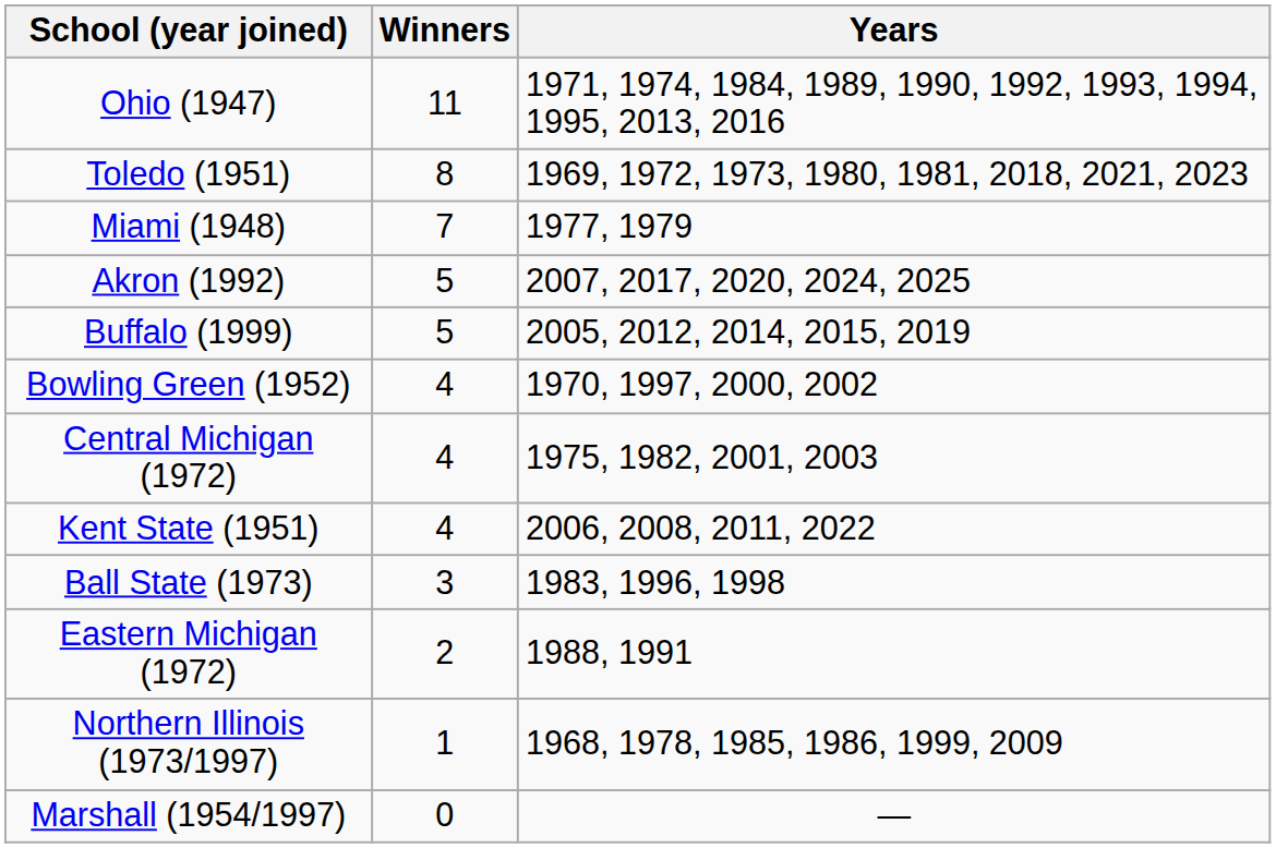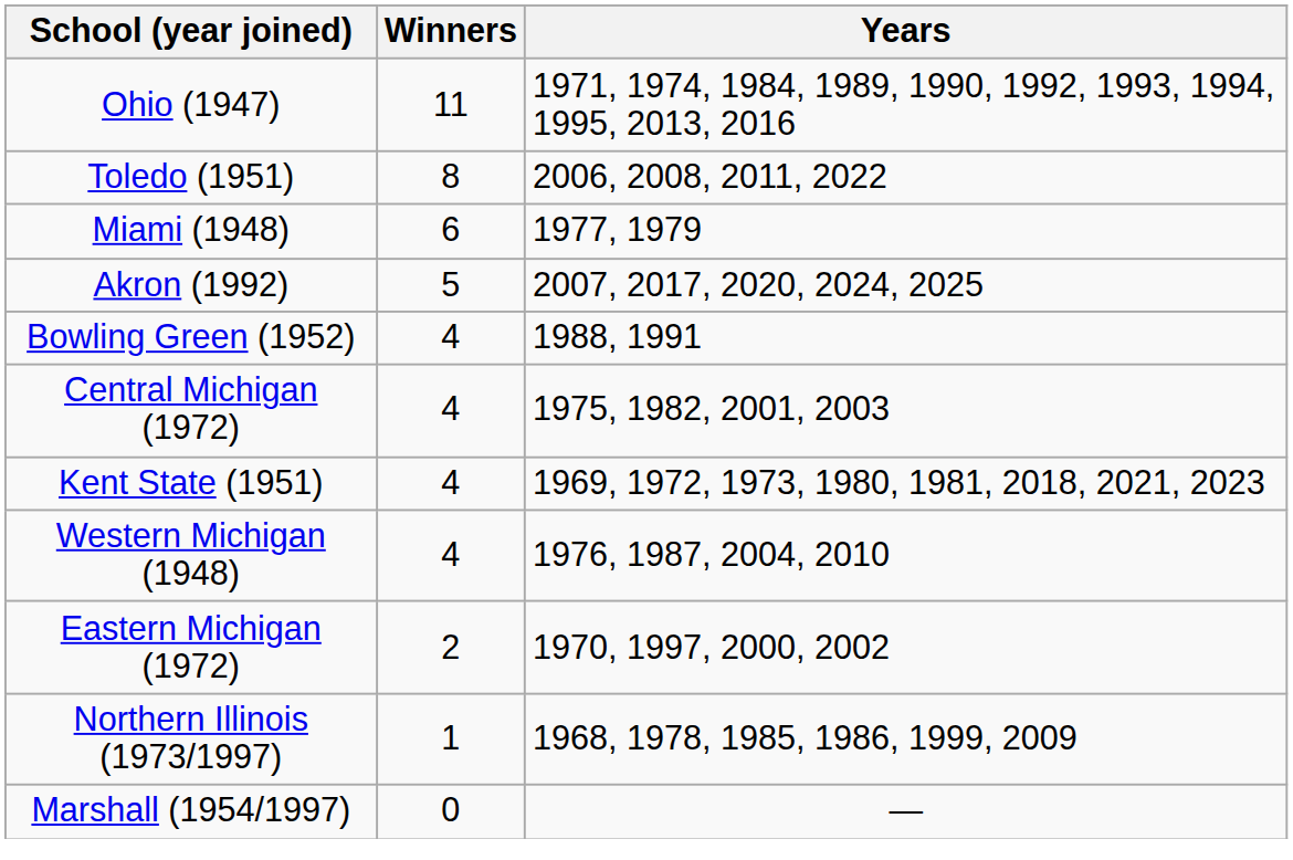 <table class=wikitable>
 <tr>
 <th>School (year joined)</th>
 <th>Winners</th>
 <th>Years</th>
 </tr>
 <tr>
 <td align=center><a href='#'>Ohio</a> (1947)</td>
 <td align=center>11</td>
 <td>1971, 1974, 1984, 1989, 1990, 1992, 1993, 1994, 1995, 2013, 2016</td>
 </tr>
 <tr>
 <td align=center><a href='#'>Toledo</a> (1951)</td>
 <td align=center>8</td>
-<td>1969, 1972, 1973, 1980, 1981, 2018, 2021, 2023</td>
+<td>2006, 2008, 2011, 2022</td>
 </tr>
 <tr>
 <td align=center><a href='#'>Miami</a> (1948)</td>
-<td align=center>7</td>
+<td align=center>6</td>
 <td>1977, 1979</td>
 </tr>
 <tr>
 <td align=center><a href='#'>Akron</a> (1992)</td>
 <td align=center>5</td>
 <td>2007, 2017, 2020, 2024, 2025</td>
 </tr>
 <tr>
-<td align=center><a href='#'>Buffalo</a> (1999)</td>
-<td align=center>5</td>
-<td>2005, 2012, 2014, 2015, 2019</td>
-</tr>
-<tr>
 <td align=center><a href='#'>Bowling Green</a> (1952)</td>
 <td align=center>4</td>
-<td>1970, 1997, 2000, 2002</td>
+<td>1988, 1991</td>
 </tr>
 <tr>
 <td align=center><a href='#'>Central Michigan</a> (1972)</td>
 <td align=center>4</td>
 <td>1975, 1982, 2001, 2003</td>
 </tr>
 <tr>
 <td align=center><a href='#'>Kent State</a> (1951)</td>
 <td align=center>4</td>
-<td>2006, 2008, 2011, 2022</td>
+<td>1969, 1972, 1973, 1980, 1981, 2018, 2021, 2023</td>
 </tr>
 <tr>
-<td align=center><a href='#'>Ball State</a> (1973)</td>
-<td align=center>3</td>
-<td>1983, 1996, 1998</td>
+<td align=center><a href='#'>Western Michigan</a> (1948)</td>
+<td align=center>4</td>
+<td>1976, 1987, 2004, 2010</td>
 </tr>
 <tr>
 <td align=center><a href='#'>Eastern Michigan</a> (1972)</td>
 <td align=center>2</td>
-<td>1988, 1991</td>
+<td>1970, 1997, 2000, 2002</td>
 </tr>
 <tr>
 <td align=center><a href='#'>Northern Illinois</a> (1973/1997)</td>
 <td align=center>1</td>
 <td>1968, 1978, 1985, 1986, 1999, 2009</td>
 </tr>
 <tr>
 <td align=center><a href='#'>Marshall</a> (1954/1997)</td>
 <td align=center>0</td>
 <td align=center>—</td>
 </tr>
 </table>
